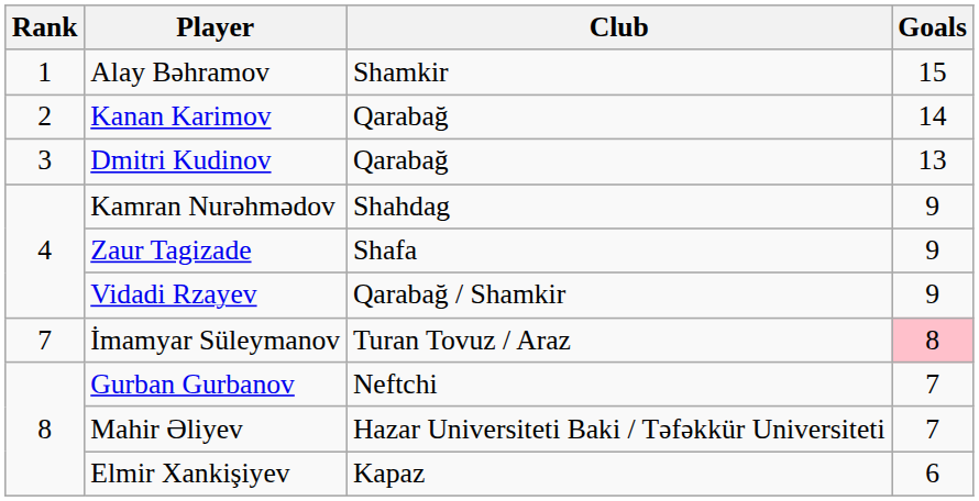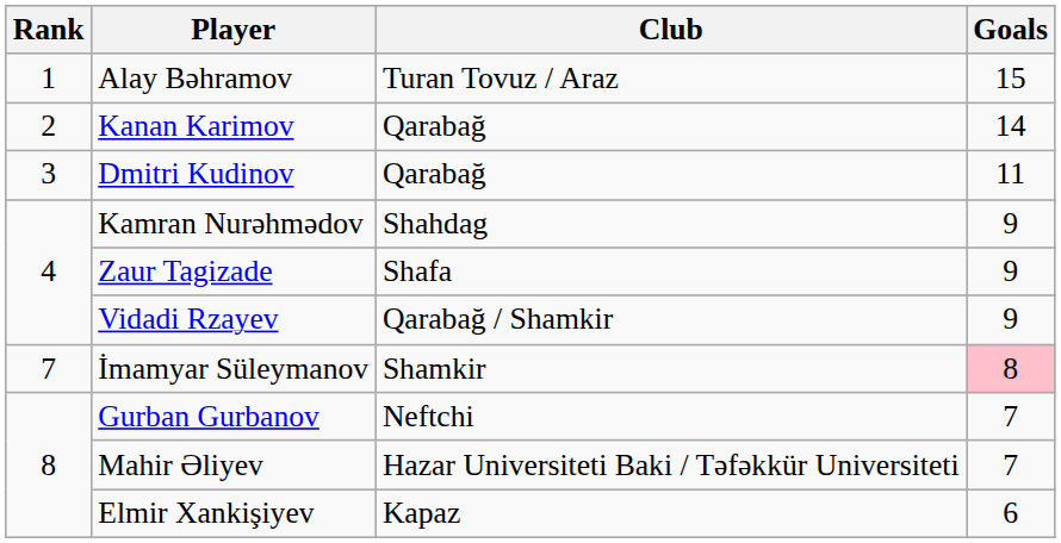 <table class="wikitable" style="text-align:center">
 <tr>
 <th>Rank</th>
 <th>Player</th>
 <th>Club</th>
 <th>Goals</th>
 </tr>
 <tr>
 <td>1</td>
 <td align="left"> Alay Bəhramov</td>
-<td align="left">Shamkir</td>
+<td align="left">Turan Tovuz / Araz</td>
 <td>15</td>
 </tr>
 <tr>
 <td>2</td>
 <td align="left"> <a href='#'>Kanan Karimov</a></td>
 <td align="left">Qarabağ</td>
 <td>14</td>
 </tr>
 <tr>
 <td>3</td>
 <td align="left"> <a href='#'>Dmitri Kudinov</a></td>
 <td align="left">Qarabağ</td>
-<td>13</td>
+<td>11</td>
 </tr>
 <tr>
 <td rowspan="3">4</td>
 <td align="left"> Kamran Nurəhmədov</td>
 <td align="left">Shahdag</td>
 <td>9</td>
 </tr>
 <tr>
 <td align="left"> <a href='#'>Zaur Tagizade</a></td>
 <td align="left">Shafa</td>
 <td>9</td>
 </tr>
 <tr>
 <td align="left"> <a href='#'>Vidadi Rzayev</a></td>
 <td align="left">Qarabağ / Shamkir</td>
 <td>9</td>
 </tr>
 <tr>
 <td>7</td>
 <td align="left"> İmamyar Süleymanov</td>
-<td align="left">Turan Tovuz / Araz</td>
+<td align="left">Shamkir</td>
 <td style="background: pink;">8</td>
 </tr>
 <tr>
 <td rowspan="3">8</td>
 <td align="left"> <a href='#'>Gurban Gurbanov</a></td>
 <td align="left">Neftchi</td>
 <td>7</td>
 </tr>
 <tr>
 <td align="left"> Mahir Əliyev</td>
 <td align="left">Hazar Universiteti Baki / Təfəkkür Universiteti</td>
 <td>7</td>
 </tr>
 <tr>
 <td align="left"> Elmir Xankişiyev</td>
 <td align="left">Kapaz</td>
 <td>6</td>
 </tr>
 </table>
